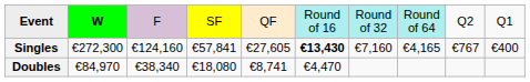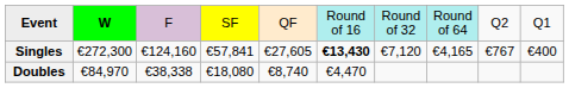 <table class=wikitable style=font-size:90%;text-align:center>
 <tr>
 <td width=130 bgcolor=ededed><strong>Event</strong></td>
 <td width=80 bgcolor=lime><strong>W</strong></td>
 <td width=85 bgcolor=thistle>F</td>
 <td width=85 bgcolor=ffff00>SF</td>
 <td width=85 bgcolor=ffebcd>QF</td>
 <td width=85 bgcolor=afeeee>Round of 16</td>
 <td width=85 bgcolor=afeeee>Round of 32</td>
 <td width=85 bgcolor=afeeee>Round of 64</td>
 <td width=85>Q2</td>
 <td width=85>Q1</td>
 </tr>
 <tr>
 <th style=background:#f3f3f3>Singles</th>
 <td>€272,300</td>
 <td>€124,160</td>
 <td>€57,841</td>
 <td>€27,605</td>
 <td><strong>€13,430</strong></td>
-<td>€7,160</td>
+<td>€7,120</td>
 <td>€4,165</td>
 <td>€767</td>
 <td>€400</td>
 </tr>
 <tr>
 <th style=background:#f3f3f3>Doubles</th>
 <td>€84,970</td>
-<td>€38,340</td>
+<td>€38,338</td>
 <td>€18,080</td>
-<td>€8,741</td>
+<td>€8,740</td>
 <td>€4,470</td>
 <td></td>
 <td></td>
 <td></td>
 <td></td>
 </tr>
 </table>
